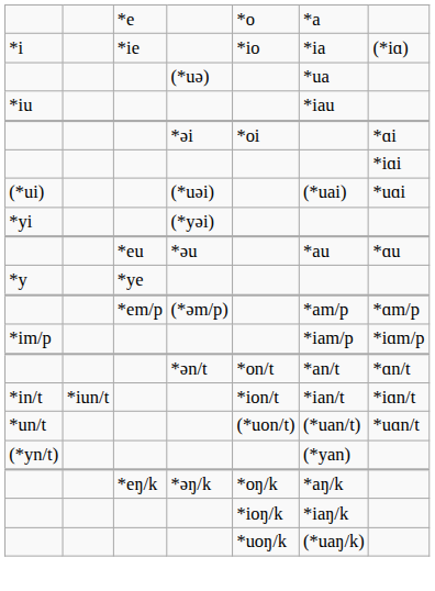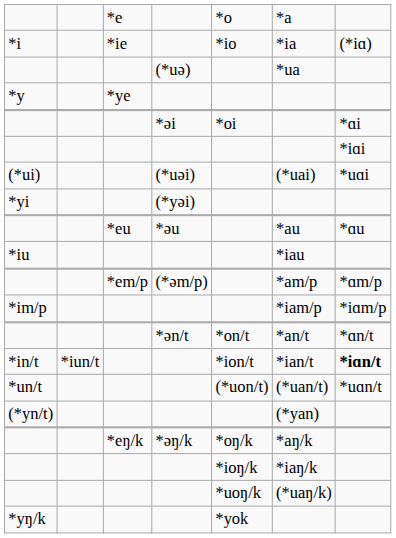 <table class="wikitable">
 <tr>
 <td></td>
 <td></td>
 <td>*e</td>
 <td></td>
 <td>*o</td>
 <td>*a</td>
 <td></td>
 </tr>
 <tr>
 <td>*i</td>
 <td></td>
 <td>*ie</td>
 <td></td>
 <td>*io</td>
 <td>*ia</td>
 <td>(*iɑ)</td>
 </tr>
 <tr>
 <td></td>
 <td></td>
 <td></td>
 <td>(*uə)</td>
 <td></td>
 <td>*ua</td>
 <td></td>
 </tr>
 <tr>
-<td>*iu</td>
+<td>*y</td>
+<td></td>
+<td>*ye</td>
 <td></td>
 <td></td>
 <td></td>
-<td></td>
-<td>*iau</td>
 <td></td>
 </tr>
 <tr style="border-top: 2px solid #aaa;">
 <td></td>
 <td></td>
 <td></td>
 <td>*əi</td>
 <td>*oi</td>
 <td></td>
 <td>*ɑi</td>
 </tr>
 <tr>
 <td></td>
 <td></td>
 <td></td>
 <td></td>
 <td></td>
 <td></td>
 <td>*iɑi</td>
 </tr>
 <tr>
 <td>(*ui)</td>
 <td></td>
 <td></td>
 <td>(*uəi)</td>
 <td></td>
 <td>(*uai)</td>
 <td>*uɑi</td>
 </tr>
 <tr>
 <td>*yi</td>
 <td></td>
 <td></td>
 <td>(*yəi)</td>
 <td></td>
 <td></td>
 <td></td>
 </tr>
 <tr style="border-top: 2px solid #aaa;">
 <td></td>
 <td></td>
 <td>*eu</td>
 <td>*əu</td>
 <td></td>
 <td>*au</td>
 <td>*ɑu</td>
 </tr>
 <tr>
-<td>*y</td>
-<td></td>
-<td>*ye</td>
+<td>*iu</td>
 <td></td>
 <td></td>
 <td></td>
+<td></td>
+<td>*iau</td>
 <td></td>
 </tr>
 <tr style="border-top: 2px solid #aaa;">
 <td></td>
 <td></td>
 <td>*em/p</td>
 <td>(*əm/p)</td>
 <td></td>
 <td>*am/p</td>
 <td>*ɑm/p</td>
 </tr>
 <tr>
 <td>*im/p</td>
 <td></td>
 <td></td>
 <td></td>
 <td></td>
 <td>*iam/p</td>
 <td>*iɑm/p</td>
 </tr>
 <tr style="border-top: 2px solid #aaa;">
 <td></td>
 <td></td>
 <td></td>
 <td>*ən/t</td>
 <td>*on/t</td>
 <td>*an/t</td>
 <td>*ɑn/t</td>
 </tr>
 <tr>
 <td>*in/t</td>
 <td>*iun/t</td>
 <td></td>
 <td></td>
 <td>*ion/t</td>
 <td>*ian/t</td>
-<td>*iɑn/t</td>
+<td><strong>*iɑn/t</strong></td>
 </tr>
 <tr>
 <td>*un/t</td>
 <td></td>
 <td></td>
 <td></td>
 <td>(*uon/t)</td>
 <td>(*uan/t)</td>
 <td>*uɑn/t</td>
 </tr>
 <tr>
 <td>(*yn/t)</td>
 <td></td>
 <td></td>
 <td></td>
 <td></td>
 <td>(*yan)</td>
 <td></td>
 </tr>
 <tr style="border-top: 2px solid #aaa;">
 <td></td>
 <td></td>
 <td>*eŋ/k</td>
 <td>*əŋ/k</td>
 <td>*oŋ/k</td>
 <td>*aŋ/k</td>
 <td></td>
 </tr>
 <tr>
 <td></td>
 <td></td>
 <td></td>
 <td></td>
 <td>*ioŋ/k</td>
 <td>*iaŋ/k</td>
 <td></td>
 </tr>
 <tr>
 <td></td>
 <td></td>
 <td></td>
 <td></td>
 <td>*uoŋ/k</td>
 <td>(*uaŋ/k)</td>
 <td></td>
 </tr>
+<tr>
+<td>*yŋ/k</td>
+<td></td>
+<td></td>
+<td></td>
+<td>*yok</td>
+<td></td>
+<td></td>
+</tr>
 </table>
